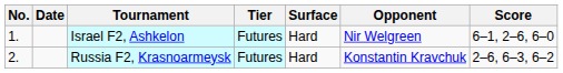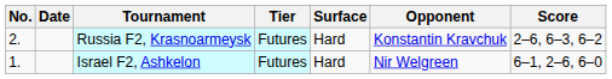 <table class="sortable wikitable">
 <tr>
 <th>No.</th>
 <th>Date</th>
 <th>Tournament</th>
 <th>Tier</th>
 <th>Surface</th>
 <th>Opponent</th>
 <th class="unsortable">Score</th>
 </tr>
 <tr>
+<td>2.</td>
+<td></td>
+<td style="background:#cffcff;">Russia F2, <a href='#'>Krasnoarmeysk</a></td>
+<td style="background:#cffcff;">Futures</td>
+<td>Hard</td>
+<td> <a href='#'>Konstantin Kravchuk</a></td>
+<td>2–6, 6–3, 6–2</td>
+</tr>
+<tr>
 <td>1.</td>
 <td></td>
 <td style="background:#cffcff;">Israel F2, <a href='#'>Ashkelon</a></td>
 <td style="background:#cffcff;">Futures</td>
 <td>Hard</td>
 <td> <a href='#'>Nir Welgreen</a></td>
 <td>6–1, 2–6, 6–0</td>
 </tr>
-<tr>
-<td>2.</td>
-<td></td>
-<td style="background:#cffcff;">Russia F2, <a href='#'>Krasnoarmeysk</a></td>
-<td style="background:#cffcff;">Futures</td>
-<td>Hard</td>
-<td> <a href='#'>Konstantin Kravchuk</a></td>
-<td>2–6, 6–3, 6–2</td>
-</tr>
 </table>
